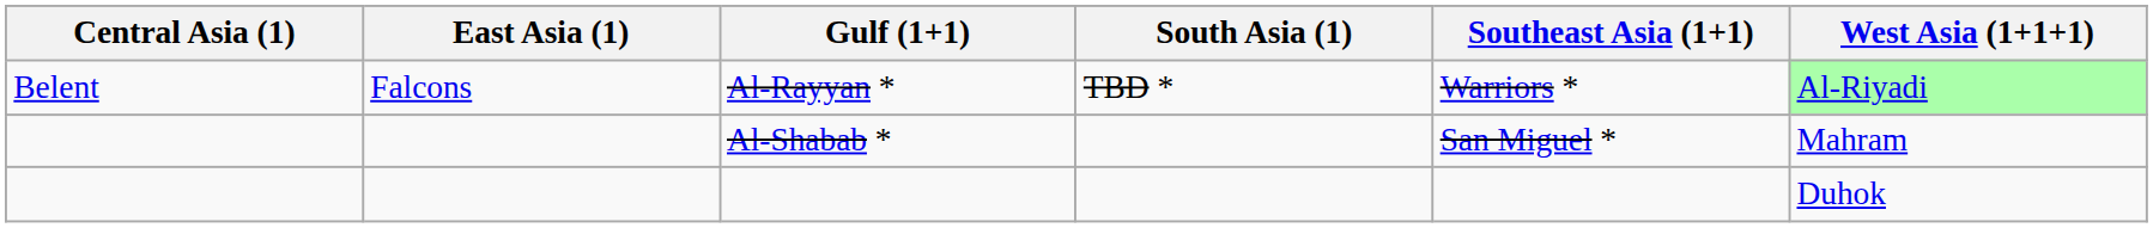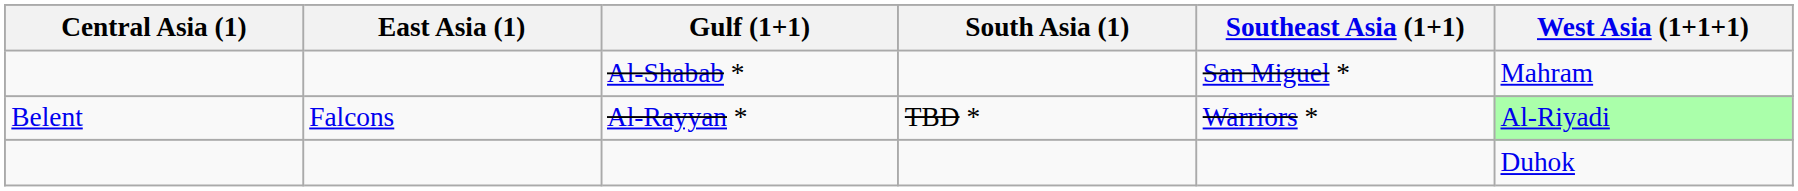 <table class=wikitable style="font-size:90%;">
 <tr>
 <th width=150>Central Asia (1)</th>
 <th width=150>East Asia (1)</th>
 <th width=150>Gulf (1+1)</th>
 <th width=150>South Asia (1)</th>
 <th width=150><a href='#'>Southeast Asia</a> (1+1)</th>
 <th width=150><a href='#'>West Asia</a> (1+1+1)</th>
+</tr>
+<tr>
+<td></td>
+<td></td>
+<td><s> <a href='#'>Al-Shabab</a></s> *</td>
+<td></td>
+<td><s> <a href='#'>San Miguel</a></s> *</td>
+<td> <a href='#'>Mahram</a></td>
 </tr>
 <tr>
 <td> <a href='#'>Belent</a></td>
 <td> <a href='#'>Falcons</a></td>
 <td><s> <a href='#'>Al-Rayyan</a></s> *</td>
 <td><s>TBD</s> *</td>
 <td><s> <a href='#'>Warriors</a></s> *</td>
 <td bgcolor="#aaffaa"> <a href='#'>Al-Riyadi</a></td>
 </tr>
 <tr>
 <td></td>
 <td></td>
-<td><s> <a href='#'>Al-Shabab</a></s> *</td>
-<td></td>
-<td><s> <a href='#'>San Miguel</a></s> *</td>
-<td> <a href='#'>Mahram</a></td>
-</tr>
-<tr>
-<td></td>
-<td></td>
 <td></td>
 <td></td>
 <td></td>
 <td> <a href='#'>Duhok</a></td>
 </tr>
 </table>
